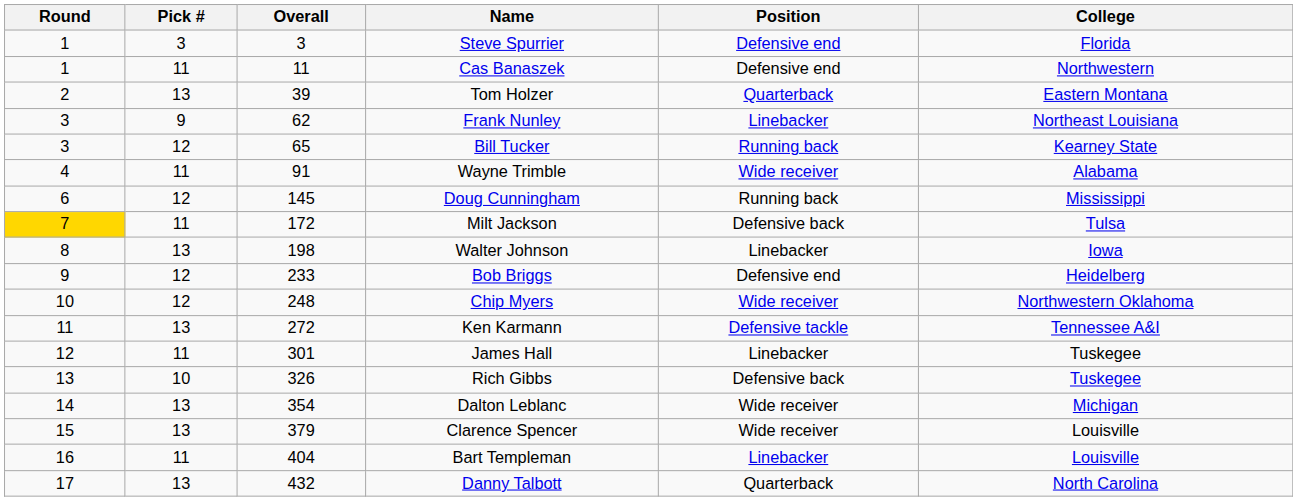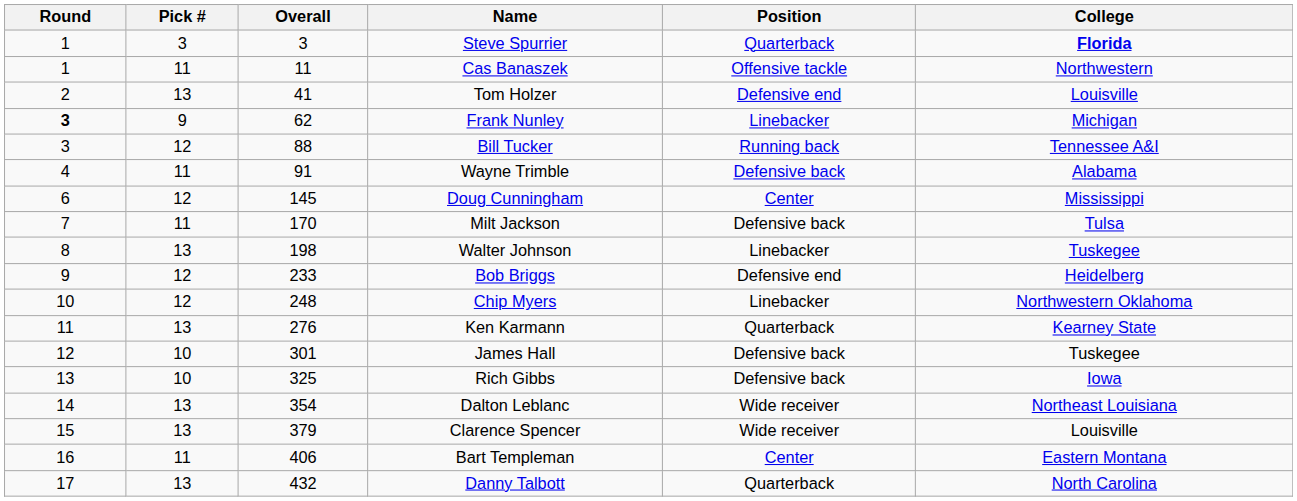 <table class="wikitable sortable sortable" style="width: 100%; text-align:center">
 <tr>
 <th>Round</th>
 <th>Pick #</th>
 <th>Overall</th>
 <th>Name</th>
 <th>Position</th>
 <th>College</th>
 </tr>
 <tr>
 <td>1</td>
 <td>3</td>
 <td>3</td>
 <td><a href='#'>Steve Spurrier</a></td>
-<td><a href='#'>Defensive end</a></td>
-<td><a href='#'>Florida</a></td>
+<td><a href='#'>Quarterback</a></td>
+<td><strong><a href='#'>Florida</a></strong></td>
 </tr>
 <tr>
 <td>1</td>
 <td>11</td>
 <td>11</td>
 <td><a href='#'>Cas Banaszek</a></td>
-<td>Defensive end</td>
+<td><a href='#'>Offensive tackle</a></td>
 <td><a href='#'>Northwestern</a></td>
 </tr>
 <tr>
 <td>2</td>
 <td>13</td>
-<td>39</td>
+<td>41</td>
 <td>Tom Holzer</td>
-<td><a href='#'>Quarterback</a></td>
-<td><a href='#'>Eastern Montana</a></td>
+<td><a href='#'>Defensive end</a></td>
+<td><a href='#'>Louisville</a></td>
 </tr>
 <tr>
-<td>3</td>
+<td><strong>3</strong></td>
 <td>9</td>
 <td>62</td>
 <td><a href='#'>Frank Nunley</a></td>
 <td><a href='#'>Linebacker</a></td>
-<td><a href='#'>Northeast Louisiana</a></td>
+<td><a href='#'>Michigan</a></td>
 </tr>
 <tr>
 <td>3</td>
 <td>12</td>
-<td>65</td>
+<td>88</td>
 <td><a href='#'>Bill Tucker</a></td>
 <td><a href='#'>Running back</a></td>
-<td><a href='#'>Kearney State</a></td>
+<td><a href='#'>Tennessee A&I</a></td>
 </tr>
 <tr>
 <td>4</td>
 <td>11</td>
 <td>91</td>
 <td>Wayne Trimble</td>
-<td><a href='#'>Wide receiver</a></td>
+<td><a href='#'>Defensive back</a></td>
 <td><a href='#'>Alabama</a></td>
 </tr>
 <tr>
 <td>6</td>
 <td>12</td>
 <td>145</td>
 <td><a href='#'>Doug Cunningham</a></td>
-<td>Running back</td>
+<td><a href='#'>Center</a></td>
 <td><a href='#'>Mississippi</a></td>
 </tr>
 <tr>
-<td style="background: gold;">7</td>
+<td>7</td>
 <td>11</td>
-<td>172</td>
+<td>170</td>
 <td>Milt Jackson</td>
 <td>Defensive back</td>
 <td><a href='#'>Tulsa</a></td>
 </tr>
 <tr>
 <td>8</td>
 <td>13</td>
 <td>198</td>
 <td>Walter Johnson</td>
 <td>Linebacker</td>
-<td><a href='#'>Iowa</a></td>
+<td><a href='#'>Tuskegee</a></td>
 </tr>
 <tr>
 <td>9</td>
 <td>12</td>
 <td>233</td>
 <td><a href='#'>Bob Briggs</a></td>
 <td>Defensive end</td>
 <td><a href='#'>Heidelberg</a></td>
 </tr>
 <tr>
 <td>10</td>
 <td>12</td>
 <td>248</td>
 <td><a href='#'>Chip Myers</a></td>
-<td><a href='#'>Wide receiver</a></td>
+<td>Linebacker</td>
 <td><a href='#'>Northwestern Oklahoma</a></td>
 </tr>
 <tr>
 <td>11</td>
 <td>13</td>
-<td>272</td>
+<td>276</td>
 <td>Ken Karmann</td>
-<td><a href='#'>Defensive tackle</a></td>
-<td><a href='#'>Tennessee A&I</a></td>
+<td>Quarterback</td>
+<td><a href='#'>Kearney State</a></td>
 </tr>
 <tr>
 <td>12</td>
-<td>11</td>
+<td>10</td>
 <td>301</td>
 <td>James Hall</td>
-<td>Linebacker</td>
+<td>Defensive back</td>
 <td>Tuskegee</td>
 </tr>
 <tr>
 <td>13</td>
 <td>10</td>
-<td>326</td>
+<td>325</td>
 <td>Rich Gibbs</td>
 <td>Defensive back</td>
-<td><a href='#'>Tuskegee</a></td>
+<td><a href='#'>Iowa</a></td>
 </tr>
 <tr>
 <td>14</td>
 <td>13</td>
 <td>354</td>
 <td>Dalton Leblanc</td>
 <td>Wide receiver</td>
-<td><a href='#'>Michigan</a></td>
+<td><a href='#'>Northeast Louisiana</a></td>
 </tr>
 <tr>
 <td>15</td>
 <td>13</td>
 <td>379</td>
 <td>Clarence Spencer</td>
 <td>Wide receiver</td>
 <td>Louisville</td>
 </tr>
 <tr>
 <td>16</td>
 <td>11</td>
-<td>404</td>
+<td>406</td>
 <td>Bart Templeman</td>
-<td><a href='#'>Linebacker</a></td>
-<td><a href='#'>Louisville</a></td>
+<td><a href='#'>Center</a></td>
+<td><a href='#'>Eastern Montana</a></td>
 </tr>
 <tr>
 <td>17</td>
 <td>13</td>
 <td>432</td>
 <td><a href='#'>Danny Talbott</a></td>
 <td>Quarterback</td>
 <td><a href='#'>North Carolina</a></td>
 </tr>
 </table>
